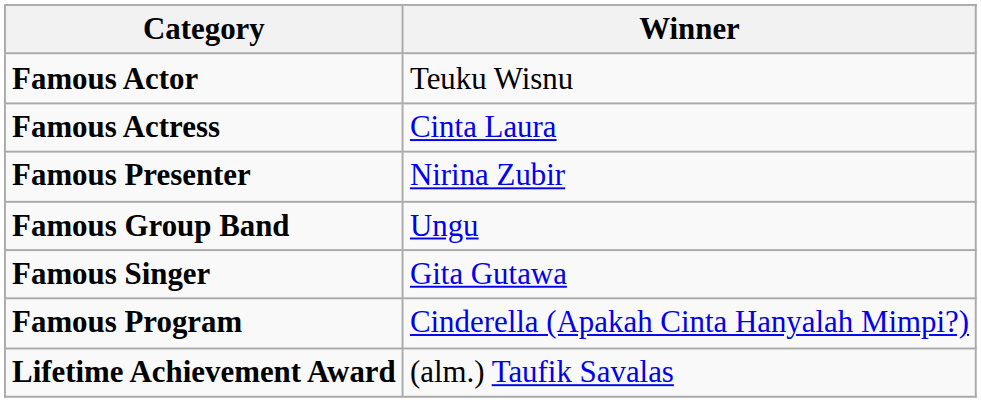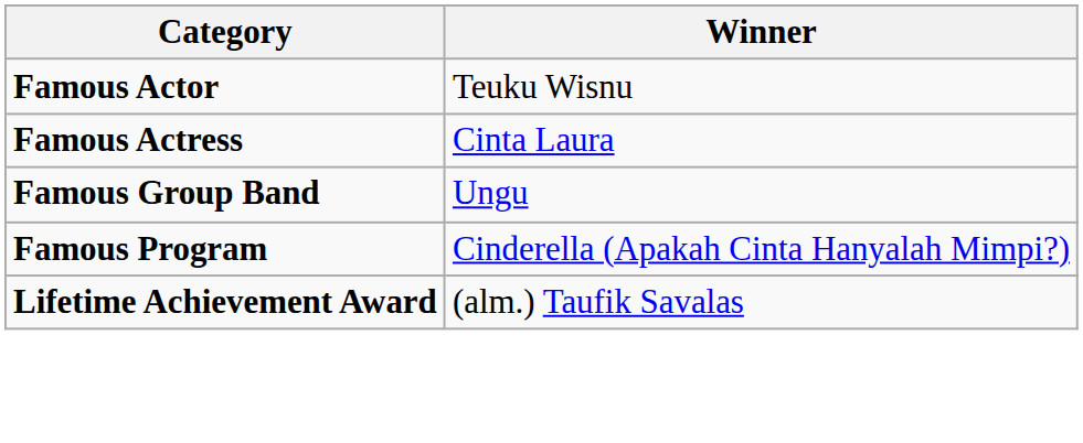 <table class="wikitable">
 <tr>
 <th>Category</th>
 <th>Winner</th>
 </tr>
 <tr>
 <td><strong>Famous Actor</strong></td>
 <td>Teuku Wisnu</td>
 </tr>
 <tr>
 <td><strong>Famous Actress</strong></td>
 <td><a href='#'>Cinta Laura</a></td>
 </tr>
 <tr>
-<td><strong>Famous Presenter</strong></td>
-<td><a href='#'>Nirina Zubir</a></td>
-</tr>
-<tr>
 <td><strong>Famous Group Band</strong></td>
 <td><a href='#'>Ungu</a></td>
-</tr>
-<tr>
-<td><strong>Famous Singer</strong></td>
-<td><a href='#'>Gita Gutawa</a></td>
 </tr>
 <tr>
 <td><strong>Famous Program</strong></td>
 <td><a href='#'>Cinderella (Apakah Cinta Hanyalah Mimpi?)</a></td>
 </tr>
 <tr>
 <td><strong>Lifetime Achievement Award</strong></td>
 <td>(alm.) <a href='#'>Taufik Savalas</a></td>
 </tr>
 </table>
